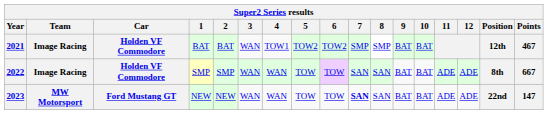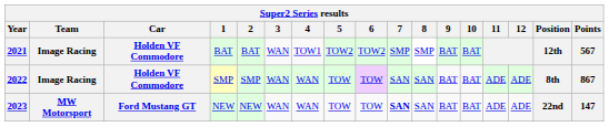 <table class="wikitable" style="text-align:center; font-size:90%">
 <tr>
 <th colspan=45><a href='#'>Super2 Series</a> results</th>
 </tr>
 <tr>
 <th>Year</th>
 <th>Team</th>
 <th>Car</th>
 <th>1</th>
 <th>2</th>
 <th>3</th>
 <th>4</th>
 <th>5</th>
 <th>6</th>
 <th>7</th>
 <th>8</th>
 <th>9</th>
 <th>10</th>
 <th>11</th>
 <th>12</th>
 <th>Position</th>
 <th>Points</th>
 </tr>
 <tr>
 <th><a href='#'>2021</a></th>
 <th>Image Racing</th>
 <th><a href='#'>Holden VF Commodore</a></th>
 <td style=background:#dfffdf><a href='#'>BAT</a><br></td>
 <td style=background:#dfffdf><a href='#'>BAT</a><br></td>
 <td style=background:#><a href='#'>WAN</a><br></td>
 <td style=background:#><a href='#'>TOW1</a><br></td>
 <td style=background:#dfffdf><a href='#'>TOW2</a><br></td>
 <td style=background:#dfffdf><a href='#'>TOW2</a><br></td>
 <td style=background:#dfffdf><a href='#'>SMP</a><br></td>
 <td style=background:#ffffff><a href='#'>SMP</a><br></td>
 <td style=background:#dfffdf><a href='#'>BAT</a><br></td>
 <td style=background:#dfffdf><a href='#'>BAT</a><br></td>
 <th colspan=2></th>
 <th>12th</th>
-<th>467</th>
+<th>567</th>
 </tr>
 <tr>
 <th><a href='#'>2022</a></th>
 <th>Image Racing</th>
 <th><a href='#'>Holden VF Commodore</a></th>
 <td style=background:#ffffbf><a href='#'>SMP</a><br></td>
 <td style=background:#dfffdf><a href='#'>SMP</a><br></td>
 <td style=background:#dfffdf><a href='#'>WAN</a><br></td>
 <td style=background:#dfffdf><a href='#'>WAN</a><br></td>
 <td style=background:#dfffdf><a href='#'>TOW</a><br></td>
 <td style=background:#efcfff><a href='#'>TOW</a><br></td>
 <td style=background:#dfffdf><a href='#'>SAN</a><br></td>
 <td style=background:#dfffdf><a href='#'>SAN</a><br></td>
 <td style=background:#><a href='#'>BAT</a><br></td>
 <td style=background:#><a href='#'>BAT</a><br></td>
 <td style=background:#dfffdf><a href='#'>ADE</a><br></td>
 <td style=background:#dfffdf><a href='#'>ADE</a><br></td>
 <th>8th</th>
-<th>667</th>
+<th>867</th>
 </tr>
 <tr>
 <th><a href='#'>2023</a></th>
 <th><a href='#'>MW Motorsport</a></th>
 <th><a href='#'>Ford Mustang GT</a></th>
 <td style=background:#dfffdf><a href='#'>NEW</a><br></td>
 <td style=background:#dfffdf><a href='#'>NEW</a><br></td>
 <td style=background:#><a href='#'>WAN</a><br></td>
 <td style=background:#><a href='#'>WAN</a><br></td>
 <td style=background:#><a href='#'>TOW</a><br></td>
 <td style=background:#><a href='#'>TOW</a><br></td>
 <td style=background:#><strong><a href='#'>SAN</a><br></strong></td>
 <td style=background:#><a href='#'>SAN</a><br></td>
 <td style=background:#><a href='#'>BAT</a><br></td>
 <td style=background:#><a href='#'>BAT</a><br></td>
 <td style=background:#><a href='#'>ADE</a><br></td>
 <td style=background:#><a href='#'>ADE</a><br></td>
 <th>22nd</th>
 <th>147</th>
 </tr>
 </table>
